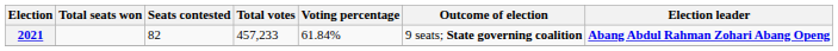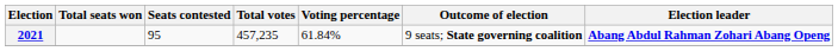 <table class="wikitable">
 <tr>
 <th>Election</th>
 <th>Total seats won</th>
 <th>Seats contested</th>
 <th>Total votes</th>
 <th>Voting percentage</th>
 <th>Outcome of election</th>
 <th>Election leader</th>
 </tr>
 <tr>
 <th><a href='#'>2021</a></th>
 <td></td>
-<td>82</td>
-<td>457,233</td>
+<td>95</td>
+<td>457,235</td>
 <td>61.84%</td>
 <td>9 seats; <strong>State governing coalition</strong><br></td>
 <td><strong><a href='#'>Abang Abdul Rahman Zohari Abang Openg</a></strong></td>
 </tr>
 <tr>
 </tr>
 </table>
